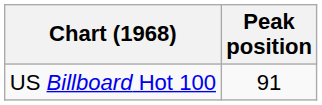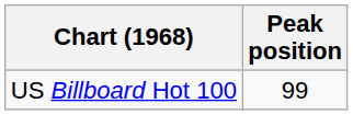 <table class="wikitable sortable" border="1">
 <tr>
 <th>Chart (1968)</th>
 <th>Peak<br>position</th>
 </tr>
 <tr>
 <td>US <a href='#'><em>Billboard</em> Hot 100</a></td>
-<td style="text-align:center;">91</td>
+<td style="text-align:center;">99</td>
 </tr>
 </table>
